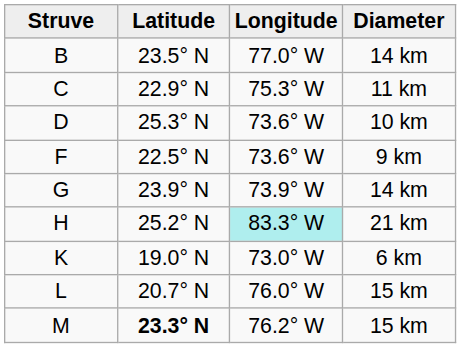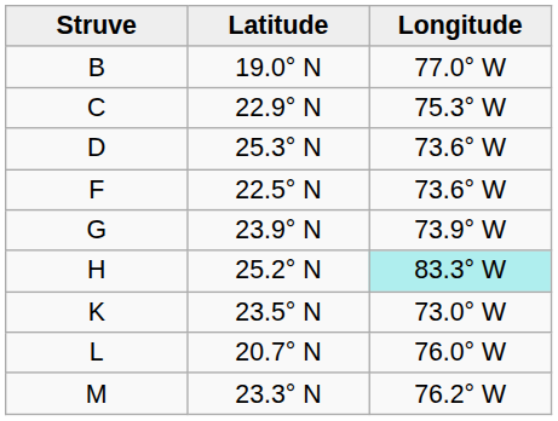 <table class="wikitable">
 <tr>
 <th width="25%" style="background:#eeeeee;">Struve</th>
 <th width="25%" style="background:#eeeeee;">Latitude</th>
 <th width="25%" style="background:#eeeeee;">Longitude</th>
-<th width="25%" style="background:#eeeeee;">Diameter</th>
 </tr>
 <tr>
 <td align="center">B</td>
-<td align="center">23.5° N</td>
+<td align="center">19.0° N</td>
 <td align="center">77.0° W</td>
-<td align="center">14 km</td>
 </tr>
 <tr>
 <td align="center">C</td>
 <td align="center">22.9° N</td>
 <td align="center">75.3° W</td>
-<td align="center">11 km</td>
 </tr>
 <tr>
 <td align="center">D</td>
 <td align="center">25.3° N</td>
 <td align="center">73.6° W</td>
-<td align="center">10 km</td>
 </tr>
 <tr>
 <td align="center">F</td>
 <td align="center">22.5° N</td>
 <td align="center">73.6° W</td>
-<td align="center">9 km</td>
 </tr>
 <tr>
 <td align="center">G</td>
 <td align="center">23.9° N</td>
 <td align="center">73.9° W</td>
-<td align="center">14 km</td>
 </tr>
 <tr>
 <td align="center">H</td>
 <td align="center">25.2° N</td>
 <td align="center" style="background: paleturquoise;">83.3° W</td>
-<td align="center">21 km</td>
 </tr>
 <tr>
 <td align="center">K</td>
-<td align="center">19.0° N</td>
+<td align="center">23.5° N</td>
 <td align="center">73.0° W</td>
-<td align="center">6 km</td>
 </tr>
 <tr>
 <td align="center">L</td>
 <td align="center">20.7° N</td>
 <td align="center">76.0° W</td>
-<td align="center">15 km</td>
 </tr>
 <tr>
 <td align="center">M</td>
-<td align="center"><strong>23.3° N</strong></td>
+<td align="center">23.3° N</td>
 <td align="center">76.2° W</td>
-<td align="center">15 km</td>
 </tr>
 </table>
